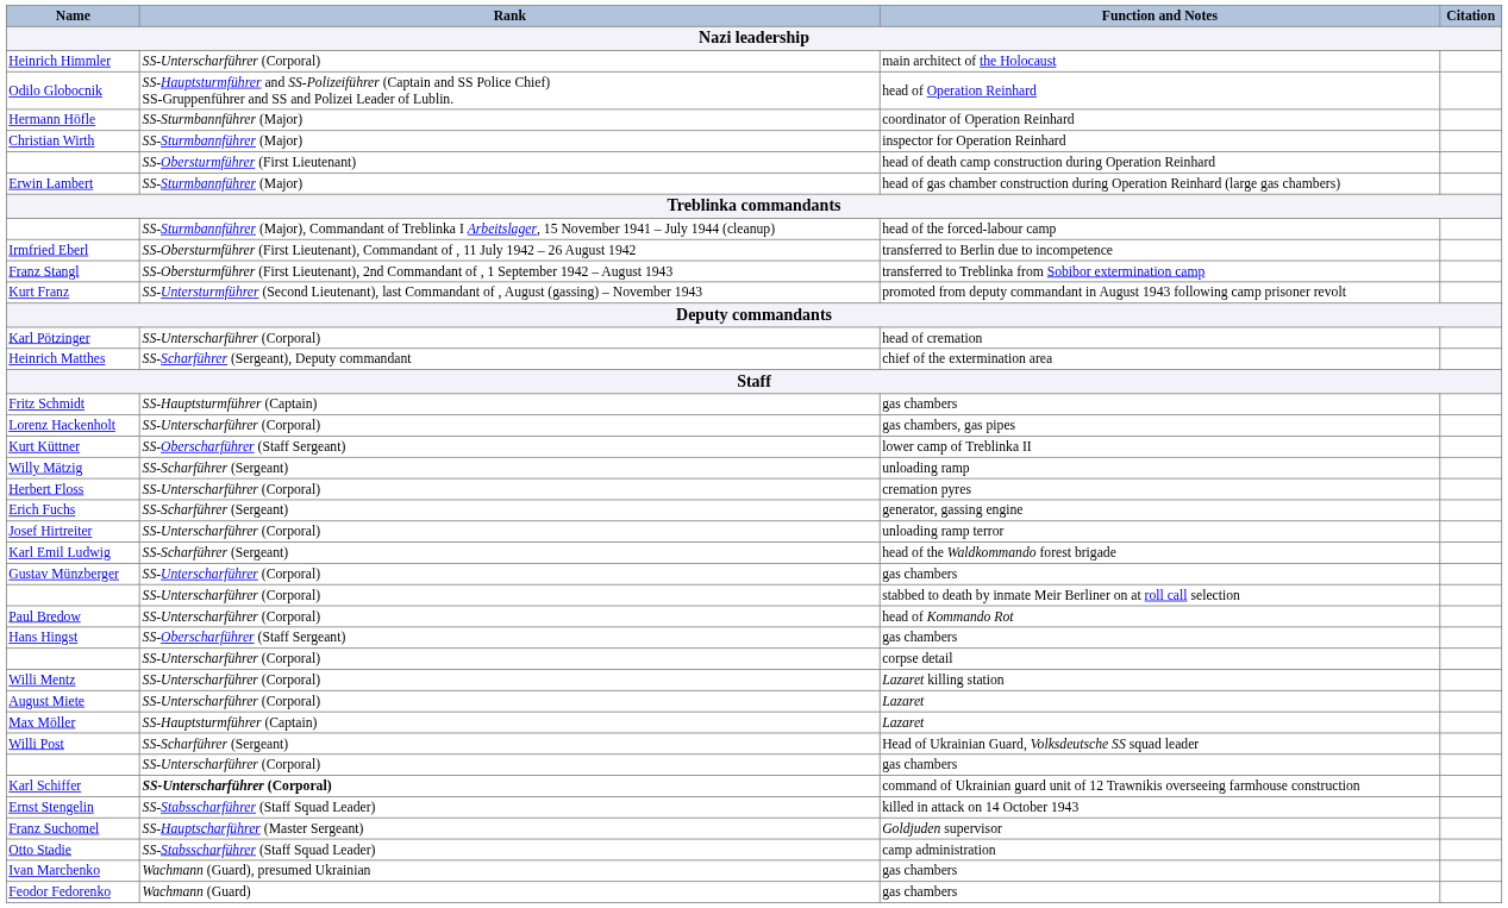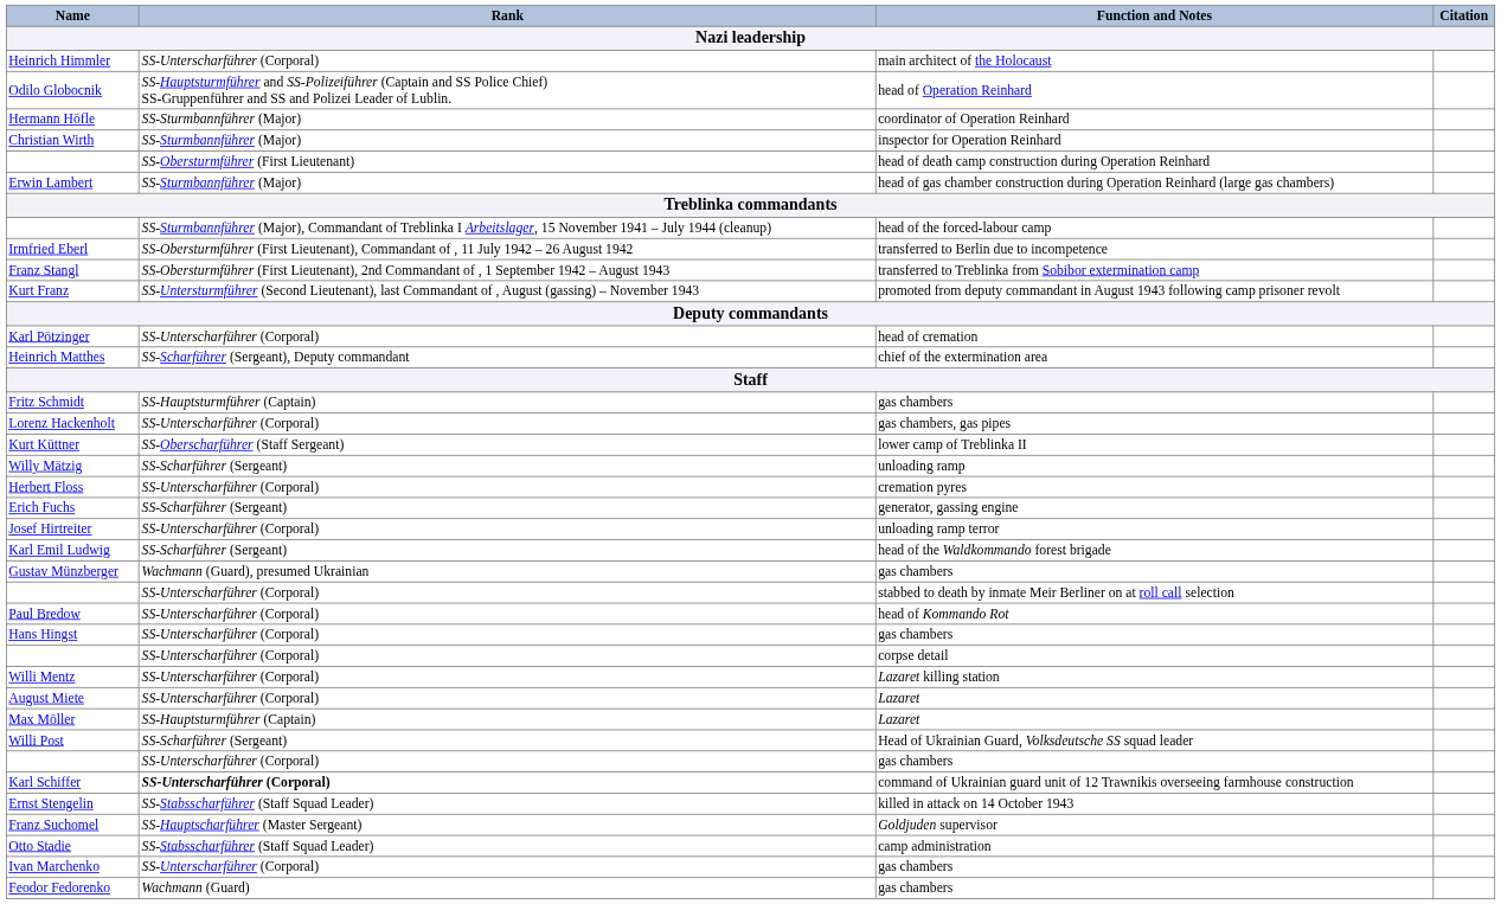 <table width="98%" border="1" cellpadding="2" cellspacing="0" style="font-size: 90%; border: gray solid 1px; border-collapse: collapse; margin:1em auto;">
 <tr>
 <th style="background:#B0C4DE">Name</th>
 <th style="background:#B0C4DE">Rank</th>
 <th style="background:#B0C4DE">Function and Notes</th>
 <th style="background:#B0C4DE">Citation</th>
 </tr>
 <tr>
 <td style="background:#f2f2f8; text-align:center;" colspan="4"><big><strong>Nazi leadership</strong></big></td>
 </tr>
 <tr>
 <td><a href='#'>Heinrich Himmler</a></td>
 <td><em>SS-Unterscharführer</em> (Corporal)</td>
 <td>main architect of <a href='#'>the Holocaust</a></td>
 <td></td>
 </tr>
 <tr>
 <td><a href='#'>Odilo Globocnik</a></td>
 <td><em>SS-<a href='#'>Hauptsturmführer</a></em> and <em>SS-Polizeiführer</em>  (Captain and SS Police Chief)<br>SS-Gruppenführer and SS and Polizei Leader of Lublin.</td>
 <td>head of <a href='#'>Operation Reinhard</a></td>
 <td></td>
 </tr>
 <tr>
 <td><a href='#'>Hermann Höfle</a></td>
 <td><em>SS-Sturmbannführer</em> (Major)</td>
 <td>coordinator of Operation Reinhard</td>
 <td></td>
 </tr>
 <tr>
 <td><a href='#'>Christian Wirth</a></td>
 <td><em>SS-<a href='#'>Sturmbannführer</a></em> (Major)</td>
 <td>inspector for Operation Reinhard</td>
 <td></td>
 </tr>
 <tr>
 <td></td>
 <td><em>SS-<a href='#'>Obersturmführer</a></em>  (First Lieutenant)</td>
 <td>head of death camp construction during Operation Reinhard</td>
 <td></td>
 </tr>
 <tr>
 <td><a href='#'>Erwin Lambert</a></td>
 <td><em>SS-<a href='#'>Sturmbannführer</a></em> (Major)</td>
 <td>head of gas chamber construction during Operation Reinhard (large gas chambers)</td>
 <td></td>
 </tr>
 <tr>
 <td style="background:#f2f2f8; text-align:center;" colspan="4"><big><strong>Treblinka commandants</strong></big></td>
 </tr>
 <tr>
 <td></td>
 <td><em>SS-<a href='#'>Sturmbannführer</a></em> (Major), Commandant of Treblinka I <em><a href='#'>Arbeitslager</a></em>, 15 November 1941 – July 1944 (cleanup)</td>
 <td>head of the forced-labour camp</td>
 <td></td>
 </tr>
 <tr>
 <td><a href='#'>Irmfried Eberl</a></td>
 <td><em>SS-Obersturmführer</em> (First Lieutenant), Commandant of , 11 July 1942 – 26 August 1942</td>
 <td>transferred to Berlin due to incompetence</td>
 <td></td>
 </tr>
 <tr>
 <td><a href='#'>Franz Stangl</a></td>
 <td><em>SS-Obersturmführer</em> (First Lieutenant), 2nd Commandant of , 1 September 1942 – August 1943</td>
 <td>transferred to Treblinka from <a href='#'>Sobibor extermination camp</a></td>
 <td></td>
 </tr>
 <tr>
 <td><a href='#'>Kurt Franz</a></td>
 <td><em>SS-<a href='#'>Untersturmführer</a></em> (Second Lieutenant), last Commandant of , August (gassing) – November 1943</td>
 <td>promoted from deputy commandant in August 1943 following camp prisoner revolt</td>
 <td></td>
 </tr>
 <tr>
 <td style="background:#f2f2f8; text-align:center;" colspan="4"><big><strong>Deputy commandants</strong></big></td>
 </tr>
 <tr>
 <td><a href='#'>Karl Pötzinger</a></td>
 <td><em>SS-Unterscharführer</em> (Corporal)</td>
 <td>head of cremation</td>
 <td></td>
 </tr>
 <tr>
 <td><a href='#'>Heinrich Matthes</a></td>
 <td><em>SS-<a href='#'>Scharführer</a></em> (Sergeant), Deputy commandant</td>
 <td>chief of the extermination area</td>
 <td></td>
 </tr>
 <tr>
 <td style="background:#f2f2f8; text-align:center;" colspan="4"><big><strong>Staff</strong></big></td>
 </tr>
 <tr>
 <td><a href='#'>Fritz Schmidt</a></td>
 <td><em>SS-Hauptsturmführer</em>  (Captain)</td>
 <td>gas chambers</td>
 <td></td>
 </tr>
 <tr>
 <td><a href='#'>Lorenz Hackenholt</a></td>
 <td><em>SS-Unterscharführer</em> (Corporal)</td>
 <td>gas chambers, gas pipes</td>
 <td></td>
 </tr>
 <tr>
 <td><a href='#'>Kurt Küttner</a></td>
 <td><em>SS-<a href='#'>Oberscharführer</a></em> (Staff Sergeant)</td>
 <td>lower camp of Treblinka II</td>
 <td></td>
 </tr>
 <tr>
 <td><a href='#'>Willy Mätzig</a></td>
 <td><em>SS-Scharführer</em> (Sergeant)</td>
 <td>unloading ramp</td>
 <td></td>
 </tr>
 <tr>
 <td><a href='#'>Herbert Floss</a></td>
 <td><em>SS-Unterscharführer</em> (Corporal)</td>
 <td>cremation pyres</td>
 <td></td>
 </tr>
 <tr>
 <td><a href='#'>Erich Fuchs</a></td>
 <td><em>SS-Scharführer</em> (Sergeant)</td>
 <td>generator, gassing engine</td>
 <td></td>
 </tr>
 <tr>
 <td><a href='#'>Josef Hirtreiter</a></td>
 <td><em>SS-Unterscharführer</em> (Corporal)</td>
 <td>unloading ramp terror</td>
 <td></td>
 </tr>
 <tr>
 <td><a href='#'>Karl Emil Ludwig</a></td>
 <td><em>SS-Scharführer</em> (Sergeant)</td>
 <td>head of the <em>Waldkommando</em> forest brigade</td>
 <td></td>
 </tr>
 <tr>
 <td><a href='#'>Gustav Münzberger</a></td>
-<td><em>SS-<a href='#'>Unterscharführer</a></em> (Corporal)</td>
+<td><em>Wachmann</em> (Guard), presumed Ukrainian</td>
 <td>gas chambers</td>
 <td></td>
 </tr>
 <tr>
 <td></td>
 <td><em>SS-Unterscharführer</em> (Corporal)</td>
 <td>stabbed to death by inmate Meir Berliner on  at <a href='#'>roll call</a> selection</td>
 <td></td>
 </tr>
 <tr>
 <td><a href='#'>Paul Bredow</a></td>
 <td><em>SS-Unterscharführer</em> (Corporal)</td>
 <td>head of <em>Kommando Rot</em></td>
 <td></td>
 </tr>
 <tr>
 <td><a href='#'>Hans Hingst</a></td>
-<td><em>SS-<a href='#'>Oberscharführer</a></em> (Staff Sergeant)</td>
+<td><em>SS-Unterscharführer</em> (Corporal)</td>
 <td>gas chambers</td>
 <td></td>
 </tr>
 <tr>
 <td></td>
 <td><em>SS-Unterscharführer</em> (Corporal)</td>
 <td>corpse detail</td>
 <td></td>
 </tr>
 <tr>
 <td><a href='#'>Willi Mentz</a></td>
 <td><em>SS-Unterscharführer</em> (Corporal)</td>
 <td><em>Lazaret</em> killing station</td>
 <td></td>
 </tr>
 <tr>
 <td><a href='#'>August Miete</a></td>
 <td><em>SS-Unterscharführer</em> (Corporal)</td>
 <td><em>Lazaret</em></td>
 <td></td>
 </tr>
 <tr>
 <td><a href='#'>Max Möller</a></td>
 <td><em>SS-Hauptsturmführer</em>  (Captain)</td>
 <td><em>Lazaret</em></td>
 <td></td>
 </tr>
 <tr>
 <td><a href='#'>Willi Post</a></td>
 <td><em>SS-Scharführer</em> (Sergeant)</td>
 <td>Head of Ukrainian Guard, <em>Volksdeutsche</em> <em>SS</em> squad leader</td>
 <td></td>
 </tr>
 <tr>
 <td></td>
 <td><em>SS-Unterscharführer</em> (Corporal)</td>
 <td>gas chambers</td>
 <td></td>
 </tr>
 <tr>
 <td><a href='#'>Karl Schiffer</a></td>
 <td><strong><em>SS-Unterscharführer</em> (Corporal)</strong></td>
 <td>command of Ukrainian guard unit of 12 Trawnikis overseeing farmhouse construction</td>
 <td></td>
 </tr>
 <tr>
 <td><a href='#'>Ernst Stengelin</a></td>
 <td><em>SS-<a href='#'>Stabsscharführer</a></em> (Staff Squad Leader)</td>
 <td>killed in attack on 14 October 1943</td>
 <td></td>
 </tr>
 <tr>
 <td><a href='#'>Franz Suchomel</a></td>
 <td><em>SS-<a href='#'>Hauptscharführer</a></em> (Master Sergeant)</td>
 <td><em>Goldjuden</em> supervisor</td>
 <td></td>
 </tr>
 <tr>
 <td><a href='#'>Otto Stadie</a></td>
 <td><em>SS-<a href='#'>Stabsscharführer</a></em> (Staff Squad Leader)</td>
 <td>camp administration</td>
 <td></td>
 </tr>
 <tr>
 <td><a href='#'>Ivan Marchenko</a></td>
-<td><em>Wachmann</em> (Guard), presumed Ukrainian</td>
+<td><em>SS-<a href='#'>Unterscharführer</a></em> (Corporal)</td>
 <td>gas chambers</td>
 <td></td>
 </tr>
 <tr>
 <td><a href='#'>Feodor Fedorenko</a></td>
 <td><em>Wachmann</em> (Guard)</td>
 <td>gas chambers</td>
 <td></td>
 </tr>
 </table>
